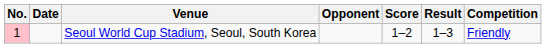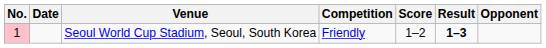 <table class="wikitable sortable">
 <tr>
 <th scope="col">No.</th>
 <th scope="col">Date</th>
 <th scope="col">Venue</th>
-<th scope="col">Opponent</th>
+<th scope="col">Competition</th>
 <th scope="col">Score</th>
 <th scope="col">Result</th>
-<th scope="col">Competition</th>
+<th scope="col">Opponent</th>
 </tr>
 <tr>
 <td style="background: pink; text-align:center">1</td>
 <td></td>
 <td><a href='#'>Seoul World Cup Stadium</a>, Seoul, South Korea</td>
+<td><a href='#'>Friendly</a></td>
+<td style="text-align:center">1–2</td>
+<td style="text-align:center"><strong>1–3</strong></td>
 <td></td>
-<td style="text-align:center">1–2</td>
-<td style="text-align:center">1–3</td>
-<td><a href='#'>Friendly</a></td>
 </tr>
 </table>
